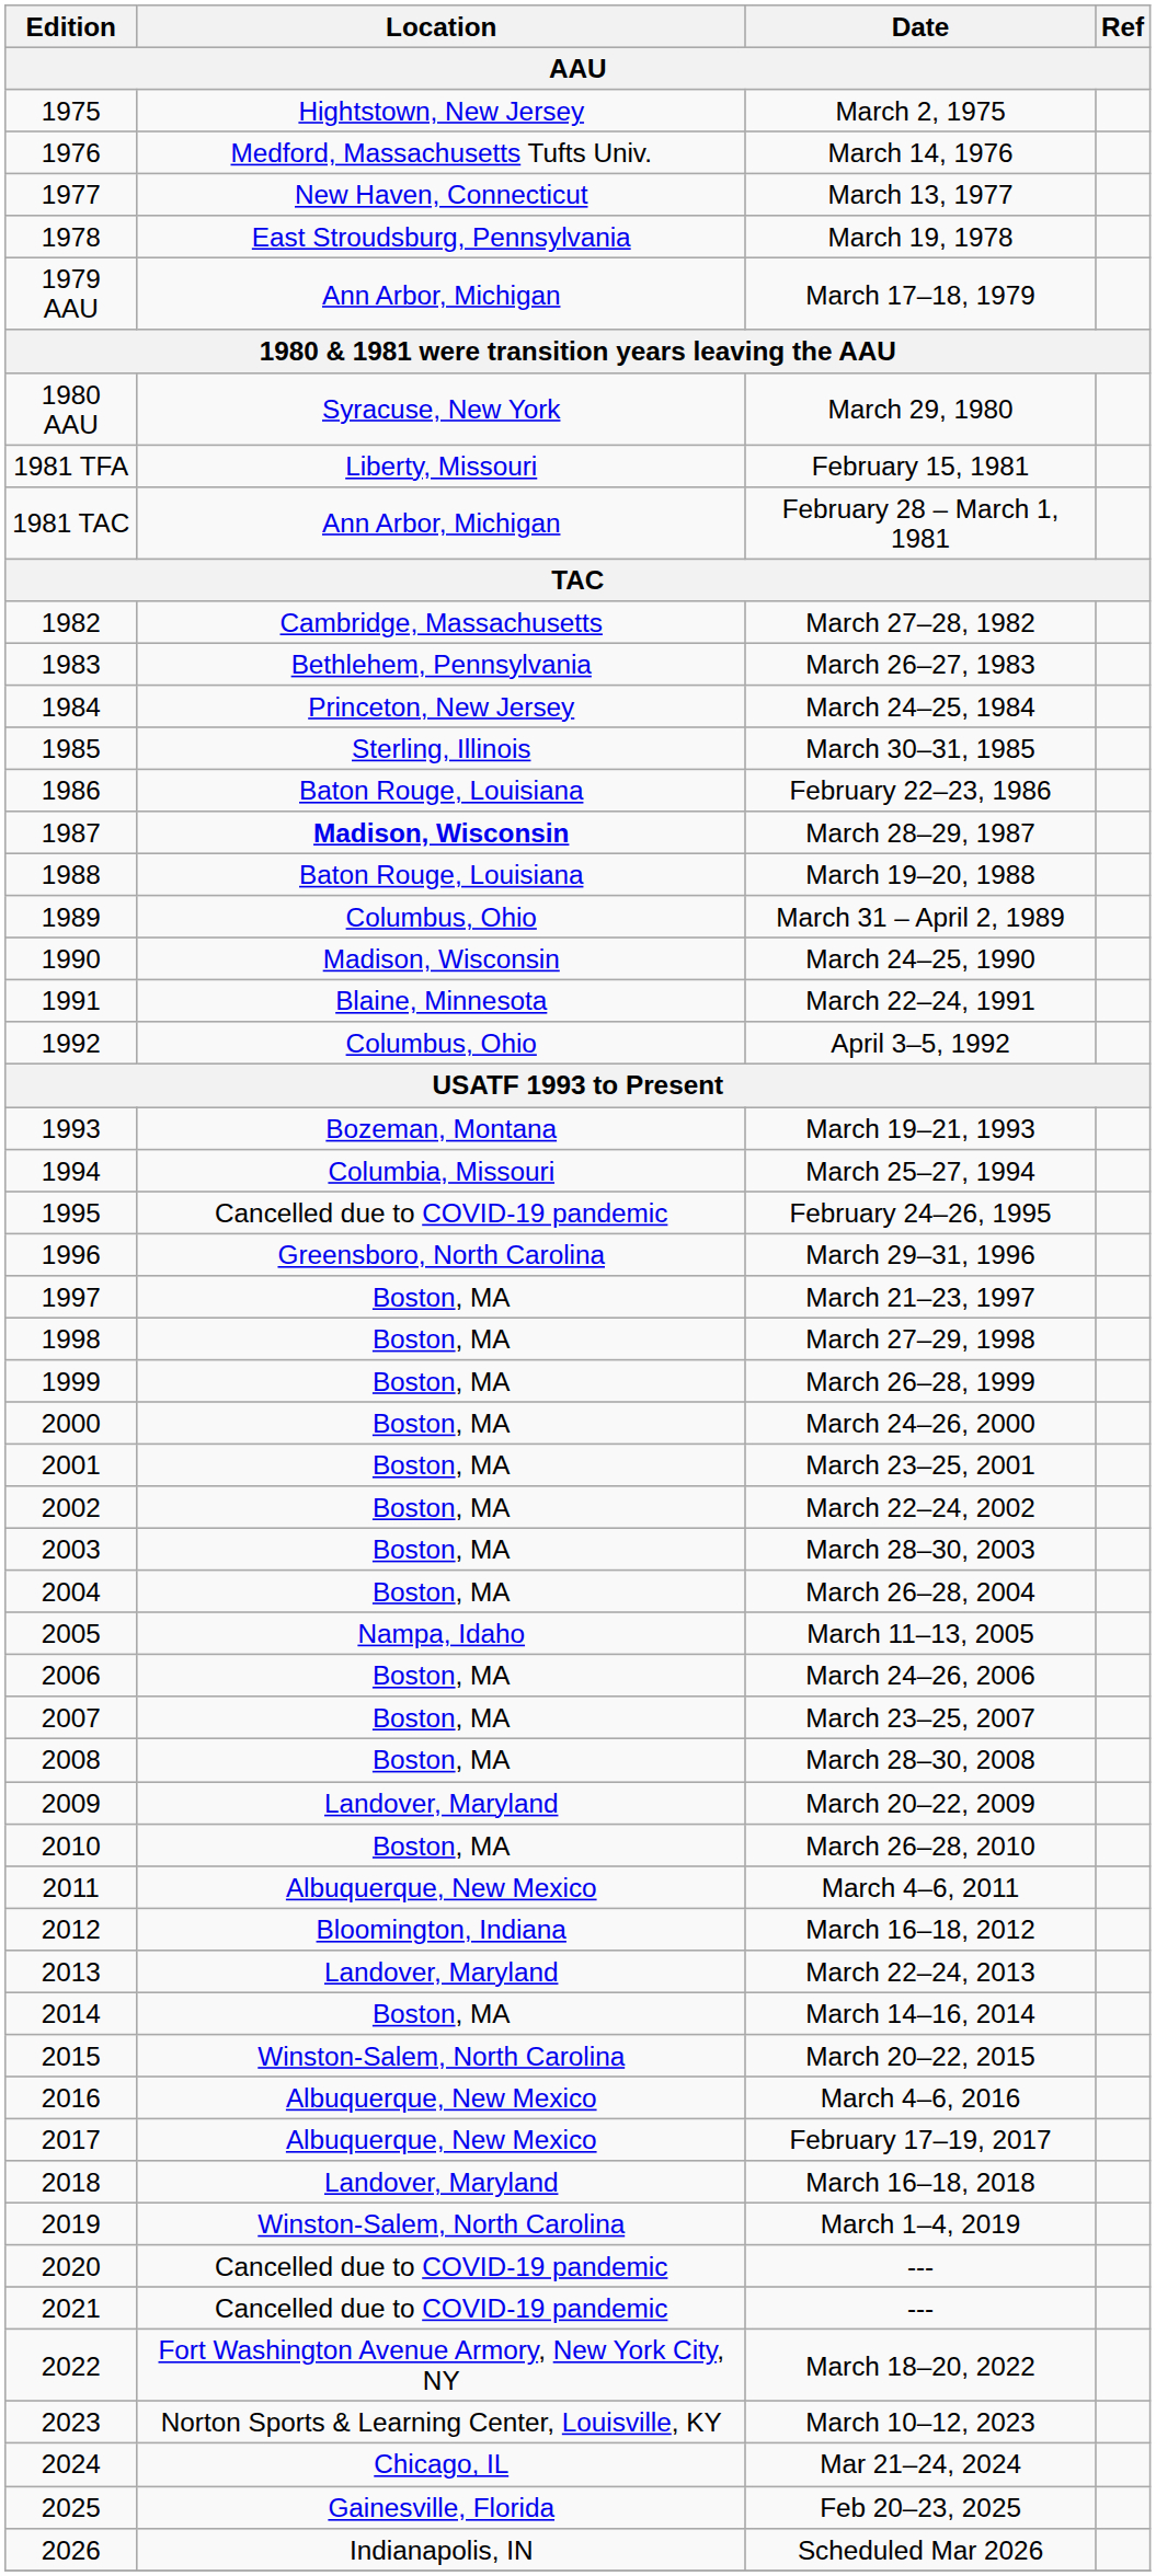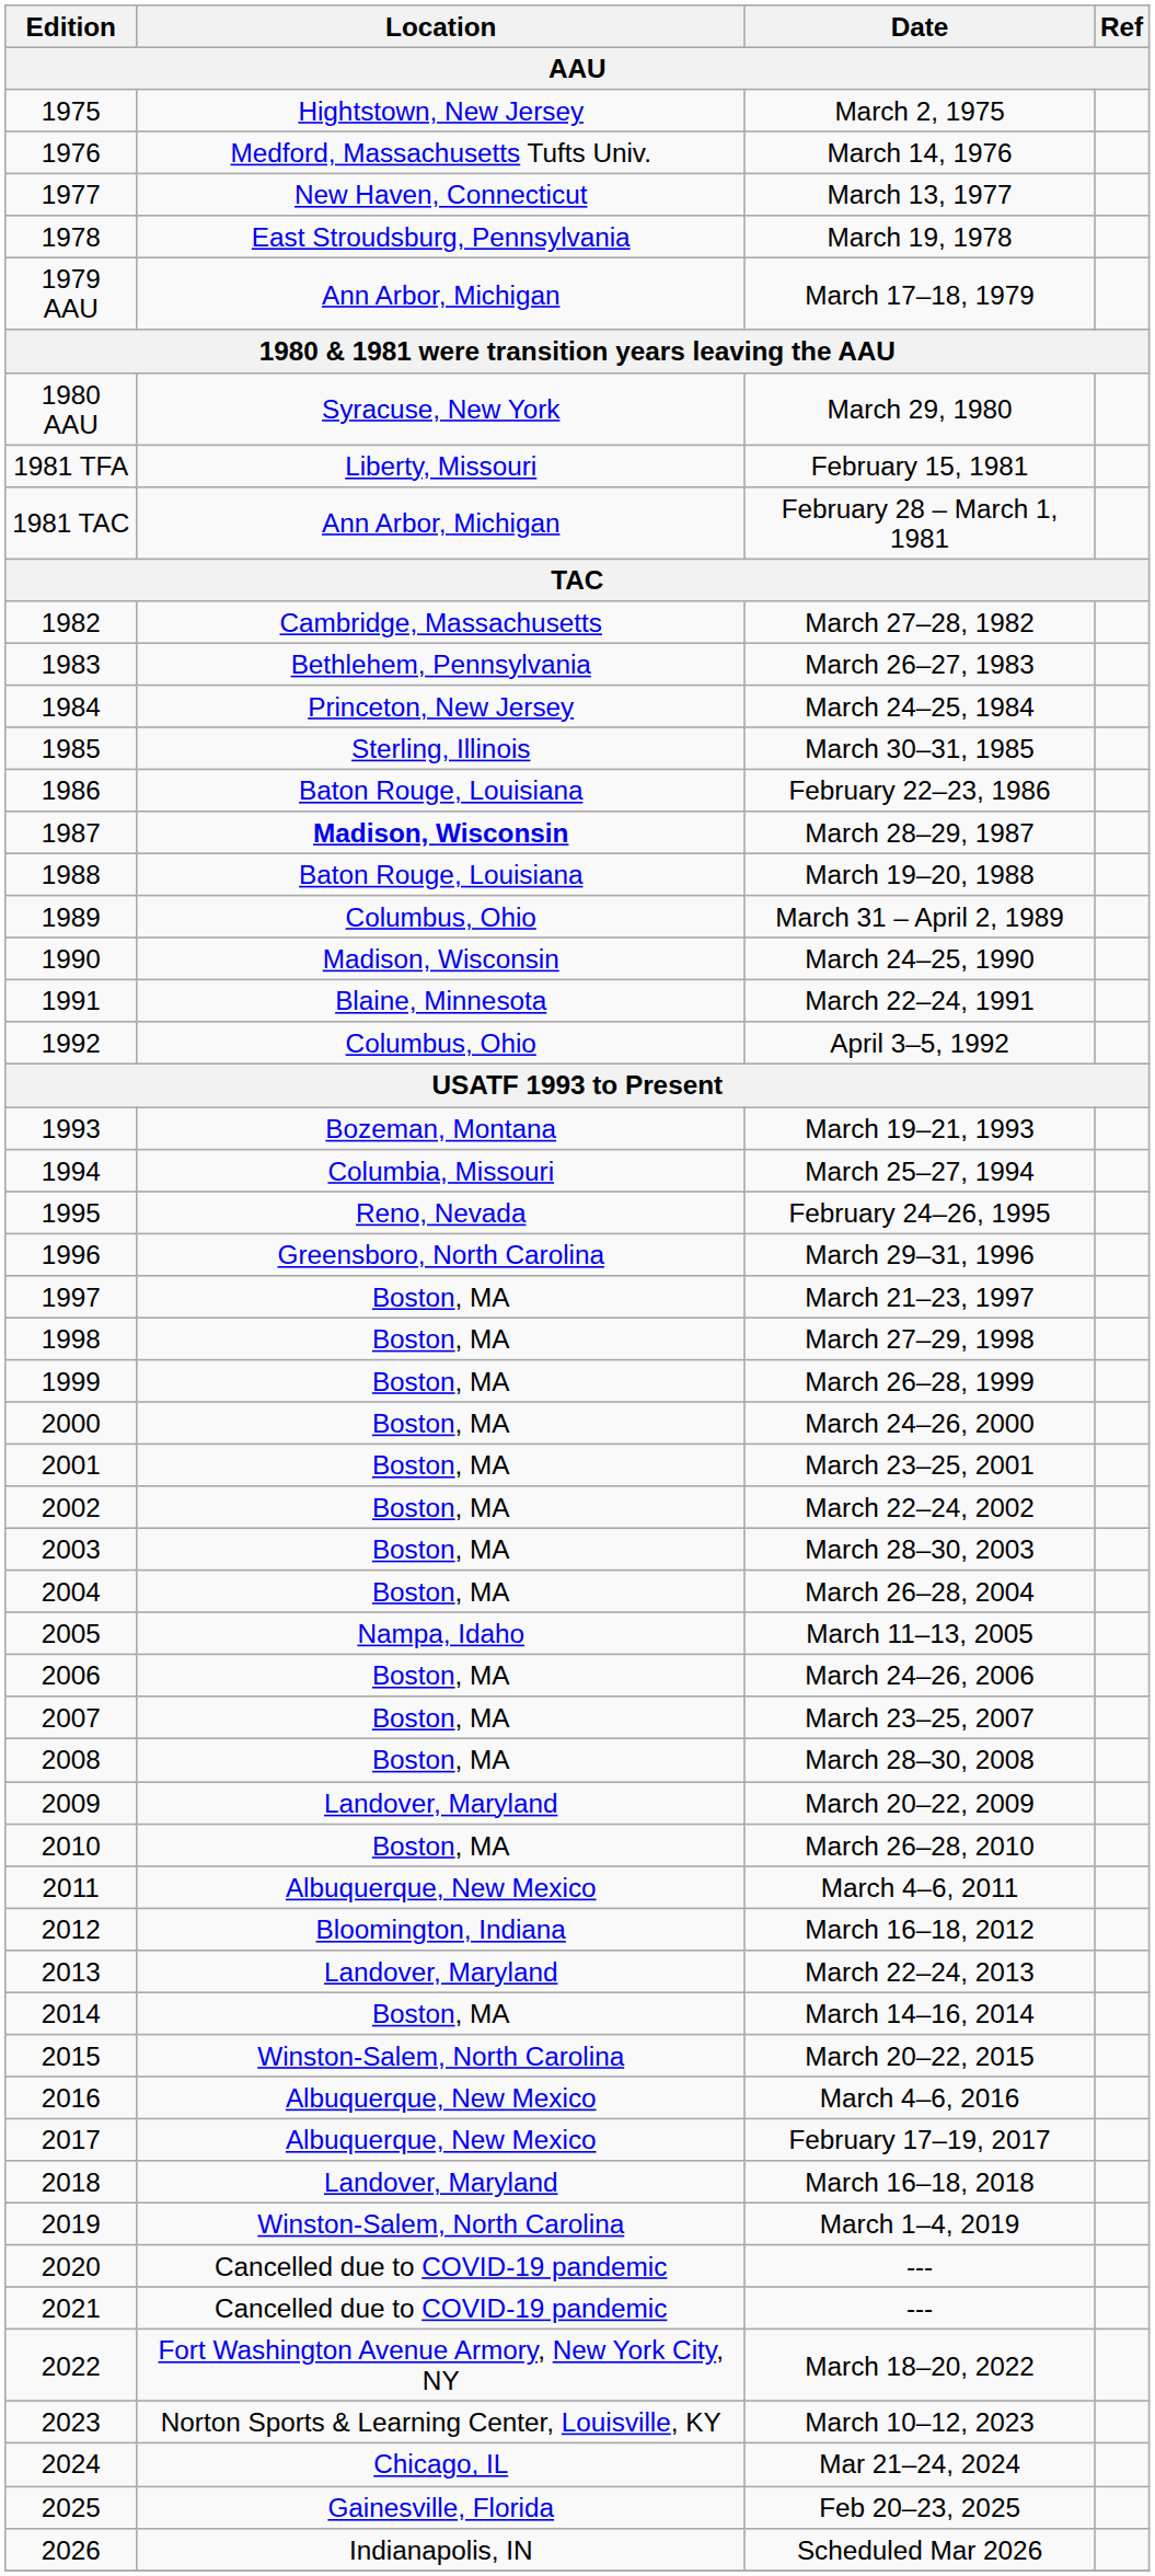 <table class="wikitable" style="text-align:center; font-size:95%; width:74%;">
 <tr>
 <th>Edition</th>
 <th>Location</th>
 <th>Date</th>
 <th>Ref</th>
 </tr>
 <tr>
 <th colspan="4"><strong>AAU</strong></th>
 </tr>
 <tr>
 <td>1975</td>
 <td><a href='#'>Hightstown, New Jersey</a></td>
 <td>March 2, 1975</td>
 <td></td>
 </tr>
 <tr>
 <td>1976</td>
 <td><a href='#'>Medford, Massachusetts</a> Tufts Univ.</td>
 <td>March 14, 1976</td>
 <td></td>
 </tr>
 <tr>
 <td>1977</td>
 <td><a href='#'>New Haven, Connecticut</a></td>
 <td>March 13, 1977</td>
 <td></td>
 </tr>
 <tr>
 <td>1978</td>
 <td><a href='#'>East Stroudsburg, Pennsylvania</a></td>
 <td>March 19, 1978</td>
 <td></td>
 </tr>
 <tr>
 <td>1979 AAU</td>
 <td><a href='#'>Ann Arbor, Michigan</a></td>
 <td>March 17–18, 1979</td>
 <td></td>
 </tr>
 <tr>
 <th colspan="4"><strong>1980 & 1981 were transition years leaving the AAU</strong></th>
 </tr>
 <tr>
 <td>1980 AAU</td>
 <td><a href='#'>Syracuse, New York</a></td>
 <td>March 29, 1980</td>
 <td></td>
 </tr>
 <tr>
 <td>1981 TFA</td>
 <td><a href='#'>Liberty, Missouri</a></td>
 <td>February 15, 1981</td>
 <td></td>
 </tr>
 <tr>
 <td>1981 TAC</td>
 <td><a href='#'>Ann Arbor, Michigan</a></td>
 <td>February 28 – March 1, 1981</td>
 <td></td>
 </tr>
 <tr>
 <th colspan="4"><strong>TAC</strong></th>
 </tr>
 <tr>
 <td>1982</td>
 <td><a href='#'>Cambridge, Massachusetts</a></td>
 <td>March 27–28, 1982</td>
 <td></td>
 </tr>
 <tr>
 <td>1983</td>
 <td><a href='#'>Bethlehem, Pennsylvania</a></td>
 <td>March 26–27, 1983</td>
 <td></td>
 </tr>
 <tr>
 <td>1984</td>
 <td><a href='#'>Princeton, New Jersey</a></td>
 <td>March 24–25, 1984</td>
 <td></td>
 </tr>
 <tr>
 <td>1985</td>
 <td><a href='#'>Sterling, Illinois</a></td>
 <td>March 30–31, 1985</td>
 <td></td>
 </tr>
 <tr>
 <td>1986</td>
 <td><a href='#'>Baton Rouge, Louisiana</a></td>
 <td>February 22–23, 1986</td>
 <td></td>
 </tr>
 <tr>
 <td>1987</td>
 <td><strong><a href='#'>Madison, Wisconsin</a></strong></td>
 <td>March 28–29, 1987</td>
 <td></td>
 </tr>
 <tr>
 <td>1988</td>
 <td><a href='#'>Baton Rouge, Louisiana</a></td>
 <td>March 19–20, 1988</td>
 <td></td>
 </tr>
 <tr>
 <td>1989</td>
 <td><a href='#'>Columbus, Ohio</a></td>
 <td>March 31 – April 2, 1989</td>
 <td></td>
 </tr>
 <tr>
 <td>1990</td>
 <td><a href='#'>Madison, Wisconsin</a></td>
 <td>March 24–25, 1990</td>
 <td></td>
 </tr>
 <tr>
 <td>1991</td>
 <td><a href='#'>Blaine, Minnesota</a></td>
 <td>March 22–24, 1991</td>
 <td></td>
 </tr>
 <tr>
 <td>1992</td>
 <td><a href='#'>Columbus, Ohio</a></td>
 <td>April 3–5, 1992</td>
 <td></td>
 </tr>
 <tr>
 <th colspan="4"><strong>USATF 1993 to Present</strong></th>
 </tr>
 <tr>
 <td>1993</td>
 <td><a href='#'>Bozeman, Montana</a></td>
 <td>March 19–21, 1993</td>
 <td></td>
 </tr>
 <tr>
 <td>1994</td>
 <td><a href='#'>Columbia, Missouri</a></td>
 <td>March 25–27, 1994</td>
 <td></td>
 </tr>
 <tr>
 <td>1995</td>
-<td>Cancelled due to <a href='#'>COVID-19 pandemic</a></td>
+<td><a href='#'>Reno, Nevada</a></td>
 <td>February 24–26, 1995</td>
 <td></td>
 </tr>
 <tr>
 <td>1996</td>
 <td><a href='#'>Greensboro, North Carolina</a></td>
 <td>March 29–31, 1996</td>
 <td></td>
 </tr>
 <tr>
 <td>1997</td>
 <td><a href='#'>Boston</a>, MA</td>
 <td>March 21–23, 1997</td>
 <td></td>
 </tr>
 <tr>
 <td>1998</td>
 <td><a href='#'>Boston</a>, MA</td>
 <td>March 27–29, 1998</td>
 <td></td>
 </tr>
 <tr>
 <td>1999</td>
 <td><a href='#'>Boston</a>, MA</td>
 <td>March 26–28, 1999</td>
 <td></td>
 </tr>
 <tr>
 <td>2000</td>
 <td><a href='#'>Boston</a>, MA</td>
 <td>March 24–26, 2000</td>
 <td></td>
 </tr>
 <tr>
 <td>2001</td>
 <td><a href='#'>Boston</a>, MA</td>
 <td>March 23–25, 2001</td>
 <td></td>
 </tr>
 <tr>
 <td>2002</td>
 <td><a href='#'>Boston</a>, MA</td>
 <td>March 22–24, 2002</td>
 <td></td>
 </tr>
 <tr>
 <td>2003</td>
 <td><a href='#'>Boston</a>, MA</td>
 <td>March 28–30, 2003</td>
 <td></td>
 </tr>
 <tr>
 <td>2004</td>
 <td><a href='#'>Boston</a>, MA</td>
 <td>March 26–28, 2004</td>
 <td></td>
 </tr>
 <tr>
 <td>2005</td>
 <td><a href='#'>Nampa, Idaho</a></td>
 <td>March 11–13, 2005</td>
 <td></td>
 </tr>
 <tr>
 <td>2006</td>
 <td><a href='#'>Boston</a>, MA</td>
 <td>March 24–26, 2006</td>
 <td></td>
 </tr>
 <tr>
 <td>2007</td>
 <td><a href='#'>Boston</a>, MA</td>
 <td>March 23–25, 2007</td>
 <td></td>
 </tr>
 <tr>
 <td>2008</td>
 <td><a href='#'>Boston</a>, MA</td>
 <td>March 28–30, 2008</td>
 <td></td>
 </tr>
 <tr>
 <td>2009</td>
 <td><a href='#'>Landover, Maryland</a></td>
 <td>March 20–22, 2009</td>
 <td></td>
 </tr>
 <tr>
 <td>2010</td>
 <td><a href='#'>Boston</a>, MA</td>
 <td>March 26–28, 2010</td>
 <td></td>
 </tr>
 <tr>
 <td>2011</td>
 <td><a href='#'>Albuquerque, New Mexico</a></td>
 <td>March 4–6, 2011</td>
 <td></td>
 </tr>
 <tr>
 <td>2012</td>
 <td><a href='#'>Bloomington, Indiana</a></td>
 <td>March 16–18, 2012</td>
 <td></td>
 </tr>
 <tr>
 <td>2013</td>
 <td><a href='#'>Landover, Maryland</a></td>
 <td>March 22–24, 2013</td>
 <td></td>
 </tr>
 <tr>
 <td>2014</td>
 <td><a href='#'>Boston</a>, MA</td>
 <td>March 14–16, 2014</td>
 <td></td>
 </tr>
 <tr>
 <td>2015</td>
 <td><a href='#'>Winston-Salem, North Carolina</a></td>
 <td>March 20–22, 2015</td>
 <td></td>
 </tr>
 <tr>
 <td>2016</td>
 <td><a href='#'>Albuquerque, New Mexico</a></td>
 <td>March 4–6, 2016</td>
 <td></td>
 </tr>
 <tr>
 <td>2017</td>
 <td><a href='#'>Albuquerque, New Mexico</a></td>
 <td>February 17–19, 2017</td>
 <td></td>
 </tr>
 <tr>
 <td>2018</td>
 <td><a href='#'>Landover, Maryland</a></td>
 <td>March 16–18, 2018</td>
 <td></td>
 </tr>
 <tr>
 <td>2019</td>
 <td><a href='#'>Winston-Salem, North Carolina</a></td>
 <td>March 1–4, 2019</td>
 <td></td>
 </tr>
 <tr>
 <td>2020</td>
 <td>Cancelled due to <a href='#'>COVID-19 pandemic</a></td>
 <td>---</td>
 <td></td>
 </tr>
 <tr>
 <td>2021</td>
 <td>Cancelled due to <a href='#'>COVID-19 pandemic</a></td>
 <td>---</td>
 <td></td>
 </tr>
 <tr>
 <td>2022</td>
 <td><a href='#'>Fort Washington Avenue Armory</a>, <a href='#'>New York City</a>, NY</td>
 <td>March 18–20, 2022</td>
 <td></td>
 </tr>
 <tr>
 <td>2023</td>
 <td>Norton Sports & Learning Center, <a href='#'>Louisville</a>, KY</td>
 <td>March 10–12, 2023</td>
 <td></td>
 </tr>
 <tr>
 <td>2024</td>
 <td><a href='#'>Chicago, IL</a></td>
 <td>Mar 21–24, 2024</td>
 <td></td>
 </tr>
 <tr>
 <td>2025</td>
 <td><a href='#'>Gainesville, Florida</a></td>
 <td>Feb 20–23, 2025</td>
 <td></td>
 </tr>
 <tr>
 <td>2026</td>
 <td>Indianapolis, IN</td>
 <td>Scheduled Mar 2026</td>
 <td></td>
 </tr>
 <tr>
 </tr>
 </table>
